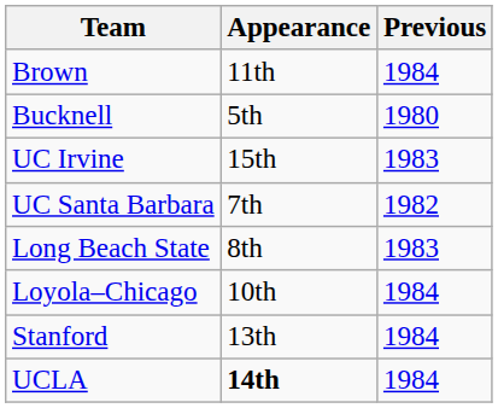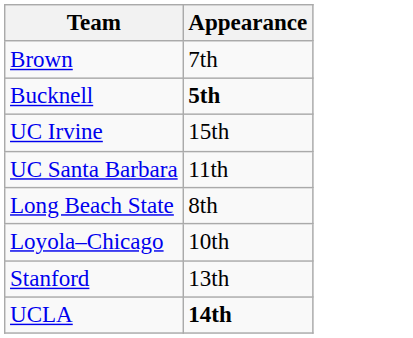 <table class="wikitable sortable">
 <tr>
 <th>Team</th>
 <th>Appearance</th>
-<th>Previous</th>
 </tr>
 <tr>
 <td><a href='#'>Brown</a></td>
-<td>11th</td>
-<td><a href='#'>1984</a></td>
+<td>7th</td>
 </tr>
 <tr>
 <td><a href='#'>Bucknell</a></td>
-<td>5th</td>
-<td><a href='#'>1980</a></td>
+<td><strong>5th</strong></td>
 </tr>
 <tr>
 <td><a href='#'>UC Irvine</a></td>
 <td>15th</td>
-<td><a href='#'>1983</a></td>
 </tr>
 <tr>
 <td><a href='#'>UC Santa Barbara</a></td>
-<td>7th</td>
-<td><a href='#'>1982</a></td>
+<td>11th</td>
 </tr>
 <tr>
 <td><a href='#'>Long Beach State</a></td>
 <td>8th</td>
-<td><a href='#'>1983</a></td>
 </tr>
 <tr>
 <td><a href='#'>Loyola–Chicago</a></td>
 <td>10th</td>
-<td><a href='#'>1984</a></td>
 </tr>
 <tr>
 <td><a href='#'>Stanford</a></td>
 <td>13th</td>
-<td><a href='#'>1984</a></td>
 </tr>
 <tr>
 <td><a href='#'>UCLA</a></td>
 <td><strong>14th</strong></td>
-<td><a href='#'>1984</a></td>
 </tr>
 </table>
